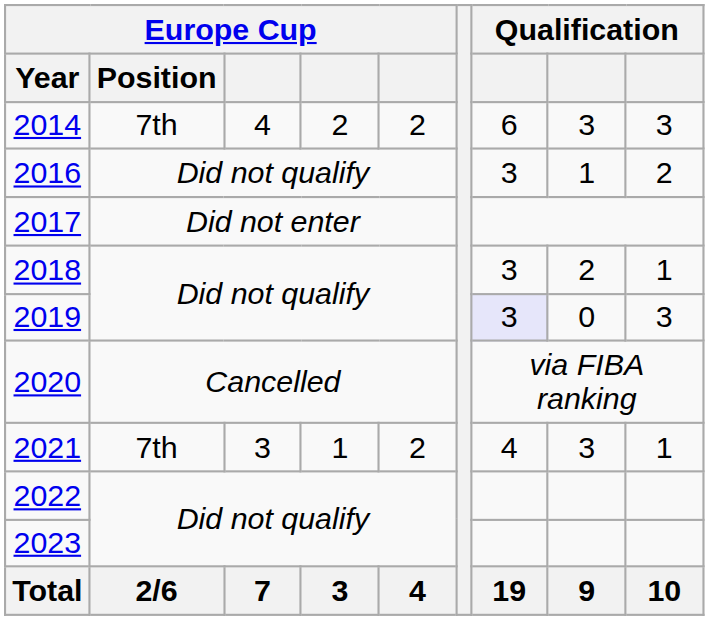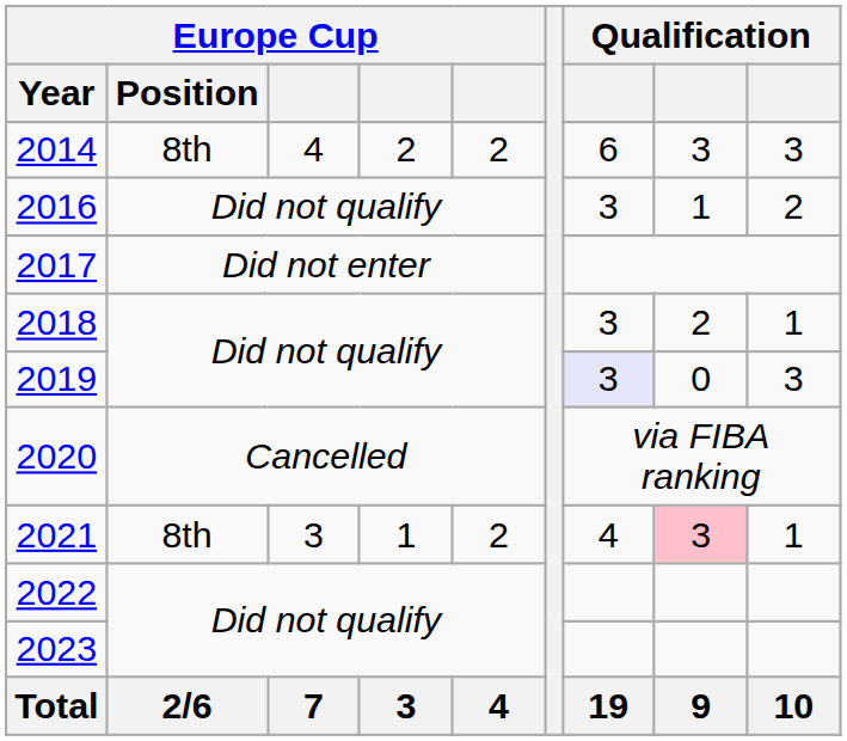 <table class="wikitable" style="text-align: center;font-size:90%;">
 <tr>
 <th colspan=5><a href='#'>Europe Cup</a></th>
 <th rowspan=50></th>
 <th colspan=3>Qualification</th>
 </tr>
 <tr>
 <th>Year</th>
 <th>Position</th>
 <th width=30></th>
 <th width=30></th>
 <th width=30></th>
 <th width=30></th>
 <th width=30></th>
 <th width=30></th>
 </tr>
 <tr>
 <td> <a href='#'>2014</a></td>
-<td>7th</td>
+<td>8th</td>
 <td>4</td>
 <td>2</td>
 <td>2</td>
 <td>6</td>
 <td>3</td>
 <td>3</td>
 </tr>
 <tr>
 <td> <a href='#'>2016</a></td>
 <td colspan=4><em>Did not qualify</em></td>
 <td>3</td>
 <td>1</td>
 <td>2</td>
 </tr>
 <tr>
 <td> <a href='#'>2017</a></td>
 <td colspan=4><em>Did not enter</em></td>
 <td colspan=3></td>
 </tr>
 <tr>
 <td> <a href='#'>2018</a></td>
 <td rowspan=2 colspan=4><em>Did not qualify</em></td>
 <td>3</td>
 <td>2</td>
 <td>1</td>
 </tr>
 <tr>
 <td> <a href='#'>2019</a></td>
 <td style="background: lavender;">3</td>
 <td>0</td>
 <td>3</td>
 </tr>
 <tr>
 <td> <a href='#'>2020</a></td>
 <td colspan=4><em>Cancelled</em></td>
 <td colspan=3><em>via FIBA ranking</em></td>
 </tr>
 <tr>
 <td> <a href='#'>2021</a></td>
-<td>7th</td>
+<td>8th</td>
 <td>3</td>
 <td>1</td>
 <td>2</td>
 <td>4</td>
-<td>3</td>
+<td style="background: pink;">3</td>
 <td>1</td>
 </tr>
 <tr>
 <td> <a href='#'>2022</a></td>
 <td rowspan=2 colspan=4><em>Did not qualify</em></td>
 <td></td>
 <td></td>
 <td></td>
 </tr>
 <tr>
 <td> <a href='#'>2023</a></td>
 <td></td>
 <td></td>
 <td></td>
 </tr>
 <tr>
 <th>Total</th>
 <th>2/6</th>
 <th>7</th>
 <th>3</th>
 <th>4</th>
 <th>19</th>
 <th>9</th>
 <th>10</th>
 </tr>
 </table>
